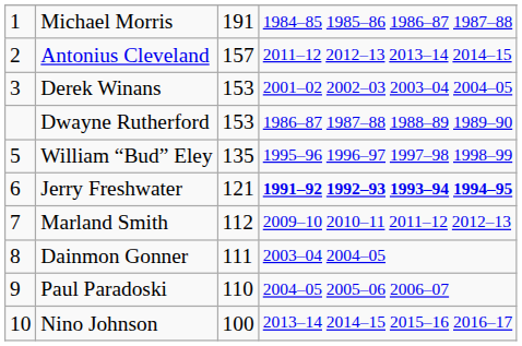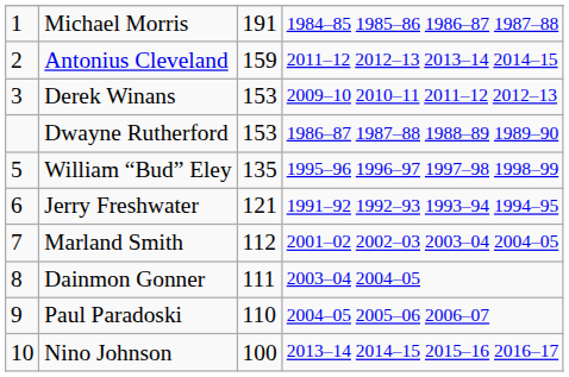 <table class="wikitable">
 <tr>
 </tr>
 <tr>
 <td>1</td>
 <td>Michael Morris</td>
 <td>191</td>
 <td style="font-size:80%;"><a href='#'>1984–85</a> <a href='#'>1985–86</a> <a href='#'>1986–87</a> <a href='#'>1987–88</a></td>
 </tr>
 <tr>
 <td>2</td>
 <td><a href='#'>Antonius Cleveland</a></td>
-<td>157</td>
+<td>159</td>
 <td style="font-size:80%;"><a href='#'>2011–12</a> <a href='#'>2012–13</a> <a href='#'>2013–14</a> <a href='#'>2014–15</a></td>
 </tr>
 <tr>
 <td>3</td>
 <td>Derek Winans</td>
 <td>153</td>
-<td style="font-size:80%;"><a href='#'>2001–02</a> <a href='#'>2002–03</a> <a href='#'>2003–04</a> <a href='#'>2004–05</a></td>
+<td style="font-size:80%;"><a href='#'>2009–10</a> <a href='#'>2010–11</a> <a href='#'>2011–12</a> <a href='#'>2012–13</a></td>
 </tr>
 <tr>
 <td></td>
 <td>Dwayne Rutherford</td>
 <td>153</td>
 <td style="font-size:80%;"><a href='#'>1986–87</a> <a href='#'>1987–88</a> <a href='#'>1988–89</a> <a href='#'>1989–90</a></td>
 </tr>
 <tr>
 <td>5</td>
 <td>William “Bud” Eley</td>
 <td>135</td>
 <td style="font-size:80%;"><a href='#'>1995–96</a> <a href='#'>1996–97</a> <a href='#'>1997–98</a> <a href='#'>1998–99</a></td>
 </tr>
 <tr>
 <td>6</td>
 <td>Jerry Freshwater</td>
 <td>121</td>
-<td style="font-size:80%;"><strong><a href='#'>1991–92</a> <a href='#'>1992–93</a> <a href='#'>1993–94</a> <a href='#'>1994–95</a></strong></td>
+<td style="font-size:80%;"><a href='#'>1991–92</a> <a href='#'>1992–93</a> <a href='#'>1993–94</a> <a href='#'>1994–95</a></td>
 </tr>
 <tr>
 <td>7</td>
 <td>Marland Smith</td>
 <td>112</td>
-<td style="font-size:80%;"><a href='#'>2009–10</a> <a href='#'>2010–11</a> <a href='#'>2011–12</a> <a href='#'>2012–13</a></td>
+<td style="font-size:80%;"><a href='#'>2001–02</a> <a href='#'>2002–03</a> <a href='#'>2003–04</a> <a href='#'>2004–05</a></td>
 </tr>
 <tr>
 <td>8</td>
 <td>Dainmon Gonner</td>
 <td>111</td>
 <td style="font-size:80%;"><a href='#'>2003–04</a> <a href='#'>2004–05</a></td>
 </tr>
 <tr>
 <td>9</td>
 <td>Paul Paradoski</td>
 <td>110</td>
 <td style="font-size:80%;"><a href='#'>2004–05</a> <a href='#'>2005–06</a> <a href='#'>2006–07</a></td>
 </tr>
 <tr>
 <td>10</td>
 <td>Nino Johnson</td>
 <td>100</td>
 <td style="font-size:80%;"><a href='#'>2013–14</a> <a href='#'>2014–15</a> <a href='#'>2015–16</a> <a href='#'>2016–17</a></td>
 </tr>
 </table>
